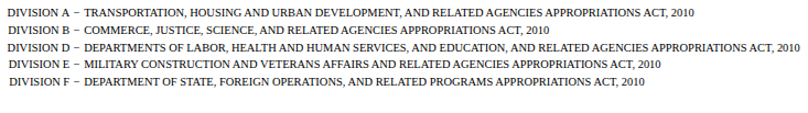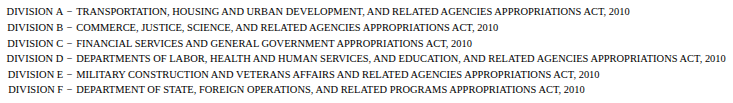 <table class="table" cellspacing="1" cellpadding="2" style="font-size: 92%; font-weight: normal; margin: 2em 1em 2em 1em; background:white; color:black;" border="0">
 <tr valign="top">
 <td align="right">DIVISION A</td>
 <td align="center">−</td>
 <td>TRANSPORTATION, HOUSING AND URBAN DEVELOPMENT, AND RELATED AGENCIES APPROPRIATIONS ACT, 2010</td>
 </tr>
 <tr valign="top">
 <td align="right">DIVISION B</td>
 <td align="center">−</td>
 <td>COMMERCE, JUSTICE, SCIENCE, AND RELATED AGENCIES APPROPRIATIONS ACT, 2010</td>
+</tr>
+<tr valign="top">
+<td align="right">DIVISION C</td>
+<td align="center">−</td>
+<td>FINANCIAL SERVICES AND GENERAL GOVERNMENT APPROPRIATIONS ACT, 2010</td>
 </tr>
 <tr valign="top">
 <td align="right">DIVISION D</td>
 <td align="center">−</td>
 <td>DEPARTMENTS OF LABOR, HEALTH AND HUMAN SERVICES, AND EDUCATION, AND RELATED AGENCIES APPROPRIATIONS ACT, 2010</td>
 </tr>
 <tr valign="top">
 <td align="right">DIVISION E</td>
 <td align="center">−</td>
 <td>MILITARY CONSTRUCTION AND VETERANS AFFAIRS AND RELATED AGENCIES APPROPRIATIONS ACT, 2010</td>
 </tr>
 <tr valign="top">
 <td align="right">DIVISION F</td>
 <td align="center">−</td>
 <td>DEPARTMENT OF STATE, FOREIGN OPERATIONS, AND RELATED PROGRAMS APPROPRIATIONS ACT, 2010</td>
 </tr>
 </table>
